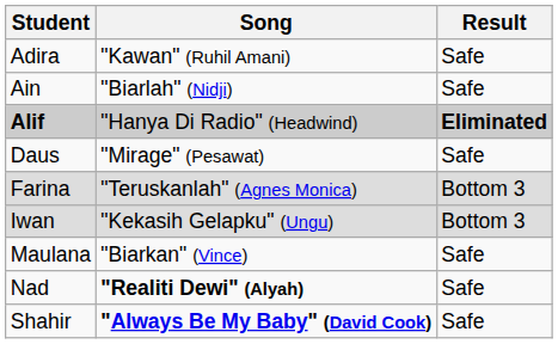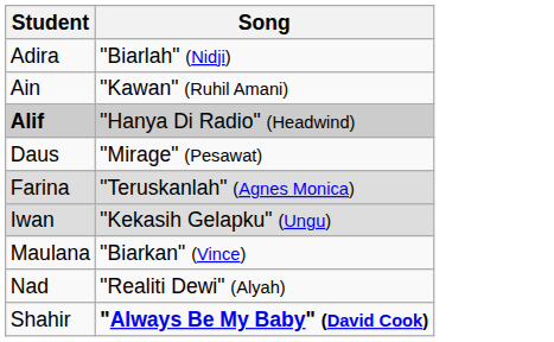 <table class="wikitable" style="font-size:90%;">
 <tr>
 <th>Student</th>
 <th>Song</th>
-<th>Result</th>
 </tr>
 <tr>
 <td>Adira</td>
-<td>"Kawan" <small>(Ruhil Amani)</small></td>
-<td>Safe</td>
+<td>"Biarlah" <small>(<a href='#'>Nidji</a>)</small></td>
 </tr>
 <tr>
 <td>Ain</td>
-<td>"Biarlah" <small>(<a href='#'>Nidji</a>)</small></td>
-<td>Safe</td>
+<td>"Kawan" <small>(Ruhil Amani)</small></td>
 </tr>
 <tr bgcolor="#CCCCCC">
 <td><strong>Alif</strong></td>
 <td>"Hanya Di Radio" <small>(Headwind)</small></td>
-<td><strong>Eliminated</strong></td>
 </tr>
 <tr>
 <td>Daus</td>
 <td>"Mirage" <small>(Pesawat)</small></td>
-<td>Safe</td>
 </tr>
 <tr bgcolor="#DDDDDD">
 <td>Farina</td>
 <td>"Teruskanlah" <small>(<a href='#'>Agnes Monica</a>)</small></td>
-<td>Bottom 3</td>
 </tr>
 <tr bgcolor="#DDDDDD">
 <td>Iwan</td>
 <td>"Kekasih Gelapku" <small>(<a href='#'>Ungu</a>)</small></td>
-<td>Bottom 3</td>
 </tr>
 <tr>
 <td>Maulana</td>
 <td>"Biarkan" <small>(<a href='#'>Vince</a>)</small></td>
-<td>Safe</td>
 </tr>
 <tr>
 <td>Nad</td>
-<td><strong>"Realiti Dewi" <small>(Alyah)</small></strong></td>
-<td>Safe</td>
+<td>"Realiti Dewi" <small>(Alyah)</small></td>
 </tr>
 <tr>
 <td>Shahir</td>
 <td><strong>"<a href='#'>Always Be My Baby</a>" <small>(<a href='#'>David Cook</a>)</small></strong></td>
-<td>Safe</td>
 </tr>
 </table>
